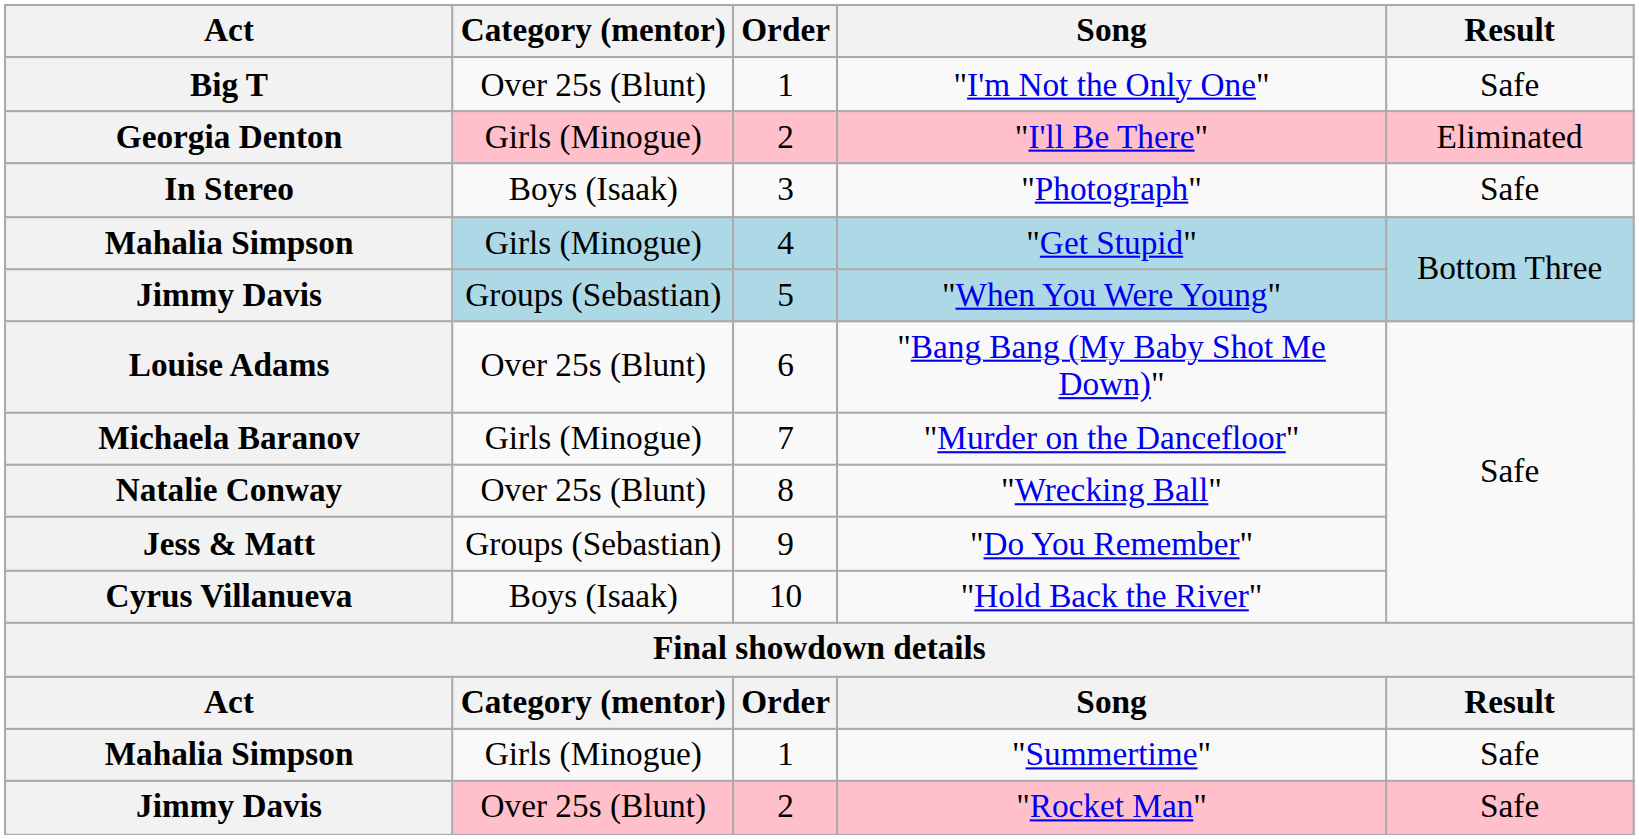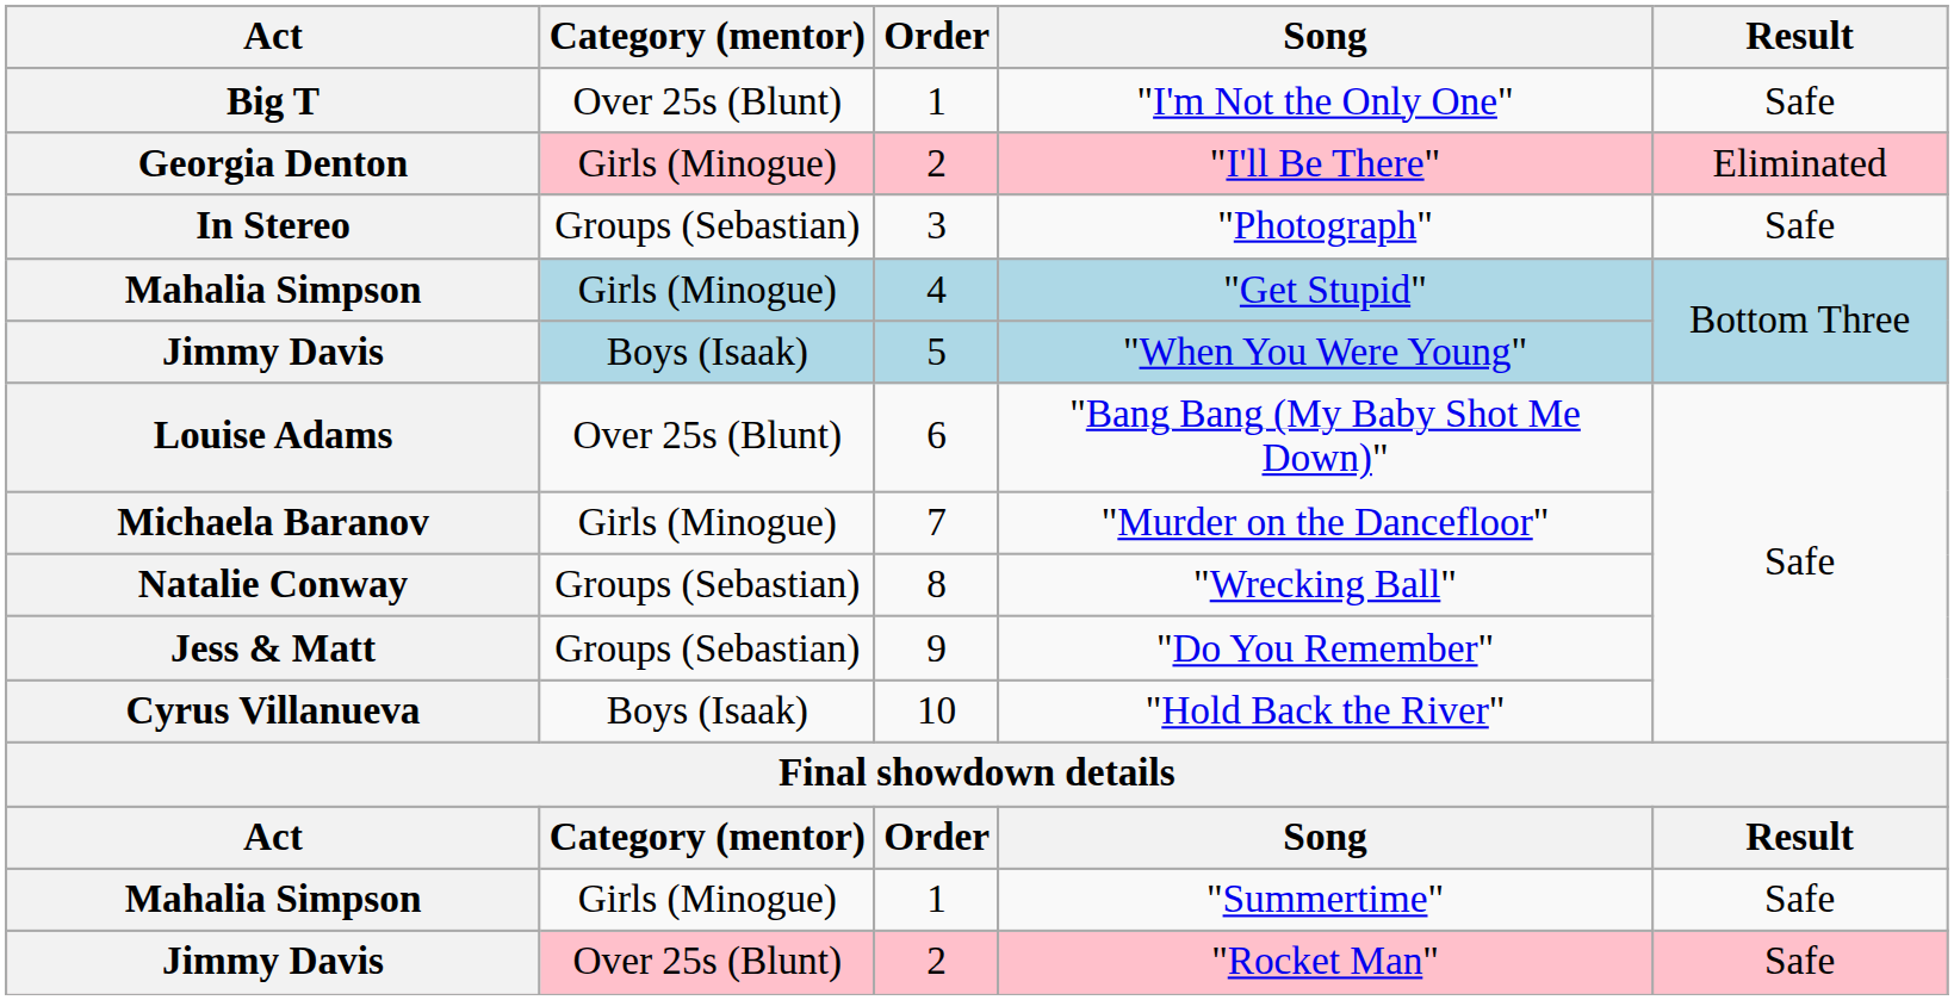 <table class="wikitable plainrowheaders" style="text-align:center;">
 <tr>
 <th scope="col" style="width:13em;">Act</th>
 <th scope="col">Category (mentor)</th>
 <th scope="col">Order</th>
 <th scope="col" style="width:16em;">Song</th>
 <th scope="col" style="width:7em;">Result</th>
 </tr>
 <tr>
 <th scope="row">Big T</th>
 <td>Over 25s (Blunt)</td>
 <td>1</td>
 <td>"<a href='#'>I'm Not the Only One</a>"</td>
 <td>Safe</td>
 </tr>
 <tr style="background:pink;">
 <th scope="row">Georgia Denton</th>
 <td>Girls (Minogue)</td>
 <td>2</td>
 <td>"<a href='#'>I'll Be There</a>"</td>
 <td>Eliminated</td>
 </tr>
 <tr>
 <th scope="row">In Stereo</th>
-<td>Boys (Isaak)</td>
+<td>Groups (Sebastian)</td>
 <td>3</td>
 <td>"<a href='#'>Photograph</a>"</td>
 <td>Safe</td>
 </tr>
 <tr style="background:lightblue;">
 <th scope="row">Mahalia Simpson</th>
 <td>Girls (Minogue)</td>
 <td>4</td>
 <td>"<a href='#'>Get Stupid</a>"</td>
 <td rowspan=2>Bottom Three</td>
 </tr>
 <tr style="background:lightblue;">
 <th scope="row">Jimmy Davis</th>
-<td>Groups (Sebastian)</td>
+<td>Boys (Isaak)</td>
 <td>5</td>
 <td>"<a href='#'>When You Were Young</a>"</td>
 </tr>
 <tr>
 <th scope="row">Louise Adams</th>
 <td>Over 25s (Blunt)</td>
 <td>6</td>
 <td>"<a href='#'>Bang Bang (My Baby Shot Me Down)</a>"</td>
 <td rowspan=5>Safe</td>
 </tr>
 <tr>
 <th scope="row">Michaela Baranov</th>
 <td>Girls (Minogue)</td>
 <td>7</td>
 <td>"<a href='#'>Murder on the Dancefloor</a>"</td>
 </tr>
 <tr>
 <th scope="row">Natalie Conway</th>
-<td>Over 25s (Blunt)</td>
+<td>Groups (Sebastian)</td>
 <td>8</td>
 <td>"<a href='#'>Wrecking Ball</a>"</td>
 </tr>
 <tr>
 <th scope="row">Jess & Matt</th>
 <td>Groups (Sebastian)</td>
 <td>9</td>
 <td>"<a href='#'>Do You Remember</a>"</td>
 </tr>
 <tr>
 <th scope="row">Cyrus Villanueva</th>
 <td>Boys (Isaak)</td>
 <td>10</td>
 <td>"<a href='#'>Hold Back the River</a>"</td>
 </tr>
 <tr>
 <th colspan="6">Final showdown details</th>
 </tr>
 <tr>
 <th scope="col" style="width:10em;">Act</th>
 <th scope="col">Category (mentor)</th>
 <th scope="col">Order</th>
 <th scope="col" style="width:16em;">Song</th>
 <th scope="col" style="width:6em;">Result</th>
 </tr>
 <tr>
 <th scope="row">Mahalia Simpson</th>
 <td>Girls (Minogue)</td>
 <td>1</td>
 <td>"<a href='#'>Summertime</a>"</td>
 <td>Safe</td>
 </tr>
 <tr bgcolor="pink">
 <th scope="row">Jimmy Davis</th>
 <td>Over 25s (Blunt)</td>
 <td>2</td>
 <td>"<a href='#'>Rocket Man</a>"</td>
 <td>Safe</td>
 </tr>
 <tr>
 </tr>
 </table>
